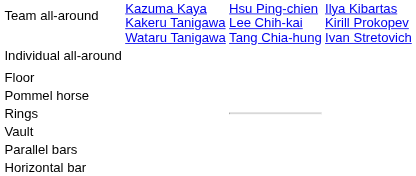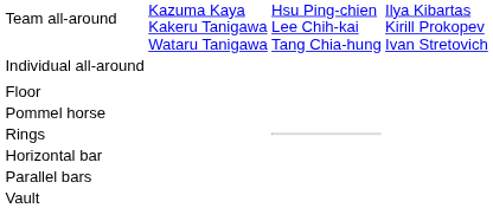 <table>
 <tr>
 <td>Team all-around<br></td>
 <td><br><a href='#'>Kazuma Kaya</a><br><a href='#'>Kakeru Tanigawa</a><br><a href='#'>Wataru Tanigawa</a></td>
 <td><br><a href='#'>Hsu Ping-chien</a><br><a href='#'>Lee Chih-kai</a><br><a href='#'>Tang Chia-hung</a></td>
 <td><br><a href='#'>Ilya Kibartas</a><br><a href='#'>Kirill Prokopev</a><br><a href='#'>Ivan Stretovich</a></td>
 </tr>
 <tr>
 <td>Individual all-around<br></td>
 <td></td>
 <td></td>
 <td></td>
 </tr>
 <tr>
 <th colspan="4"></th>
 </tr>
 <tr>
 <td>Floor<br></td>
 <td></td>
 <td></td>
 <td></td>
 </tr>
 <tr>
 <td>Pommel horse<br></td>
 <td></td>
 <td></td>
 <td></td>
 </tr>
 <tr>
 <td>Rings<br></td>
 <td></td>
 <td><hr></td>
 <td></td>
 </tr>
 <tr>
-<td>Vault<br></td>
+<td>Horizontal bar<br></td>
 <td></td>
 <td></td>
 <td></td>
 </tr>
 <tr>
 <td>Parallel bars<br></td>
 <td></td>
 <td></td>
 <td></td>
 </tr>
 <tr>
-<td>Horizontal bar<br></td>
+<td>Vault<br></td>
 <td></td>
 <td></td>
 <td></td>
 </tr>
 </table>
